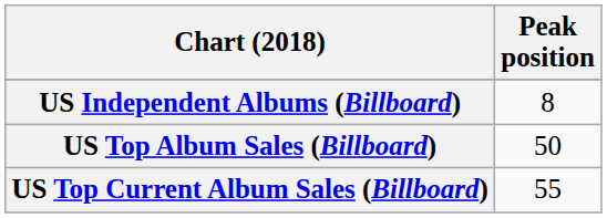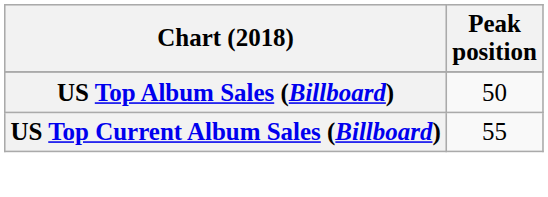 <table class="wikitable sortable plainrowheaders" style="text-align:center">
 <tr>
 <th scope="col">Chart (2018)</th>
 <th scope="col">Peak<br> position</th>
 </tr>
 <tr>
 </tr>
 <tr>
 </tr>
 <tr>
 </tr>
 <tr>
 </tr>
 <tr>
 </tr>
 <tr>
 </tr>
 <tr>
 </tr>
 <tr>
 </tr>
 <tr>
 </tr>
 <tr>
 </tr>
 <tr>
 </tr>
 <tr>
 </tr>
 <tr>
 </tr>
 <tr>
 </tr>
 <tr>
 </tr>
 <tr>
-<th scope="row">US <a href='#'>Independent Albums</a> (<em><a href='#'>Billboard</a></em>)</th>
-<td>8</td>
-</tr>
-<tr>
 <th scope="row">US <a href='#'>Top Album Sales</a> (<em><a href='#'>Billboard</a></em>)</th>
 <td>50</td>
 </tr>
 <tr>
 <th scope="row">US <a href='#'>Top Current Album Sales</a> (<em><a href='#'>Billboard</a></em>)</th>
 <td>55</td>
 </tr>
 </table>
